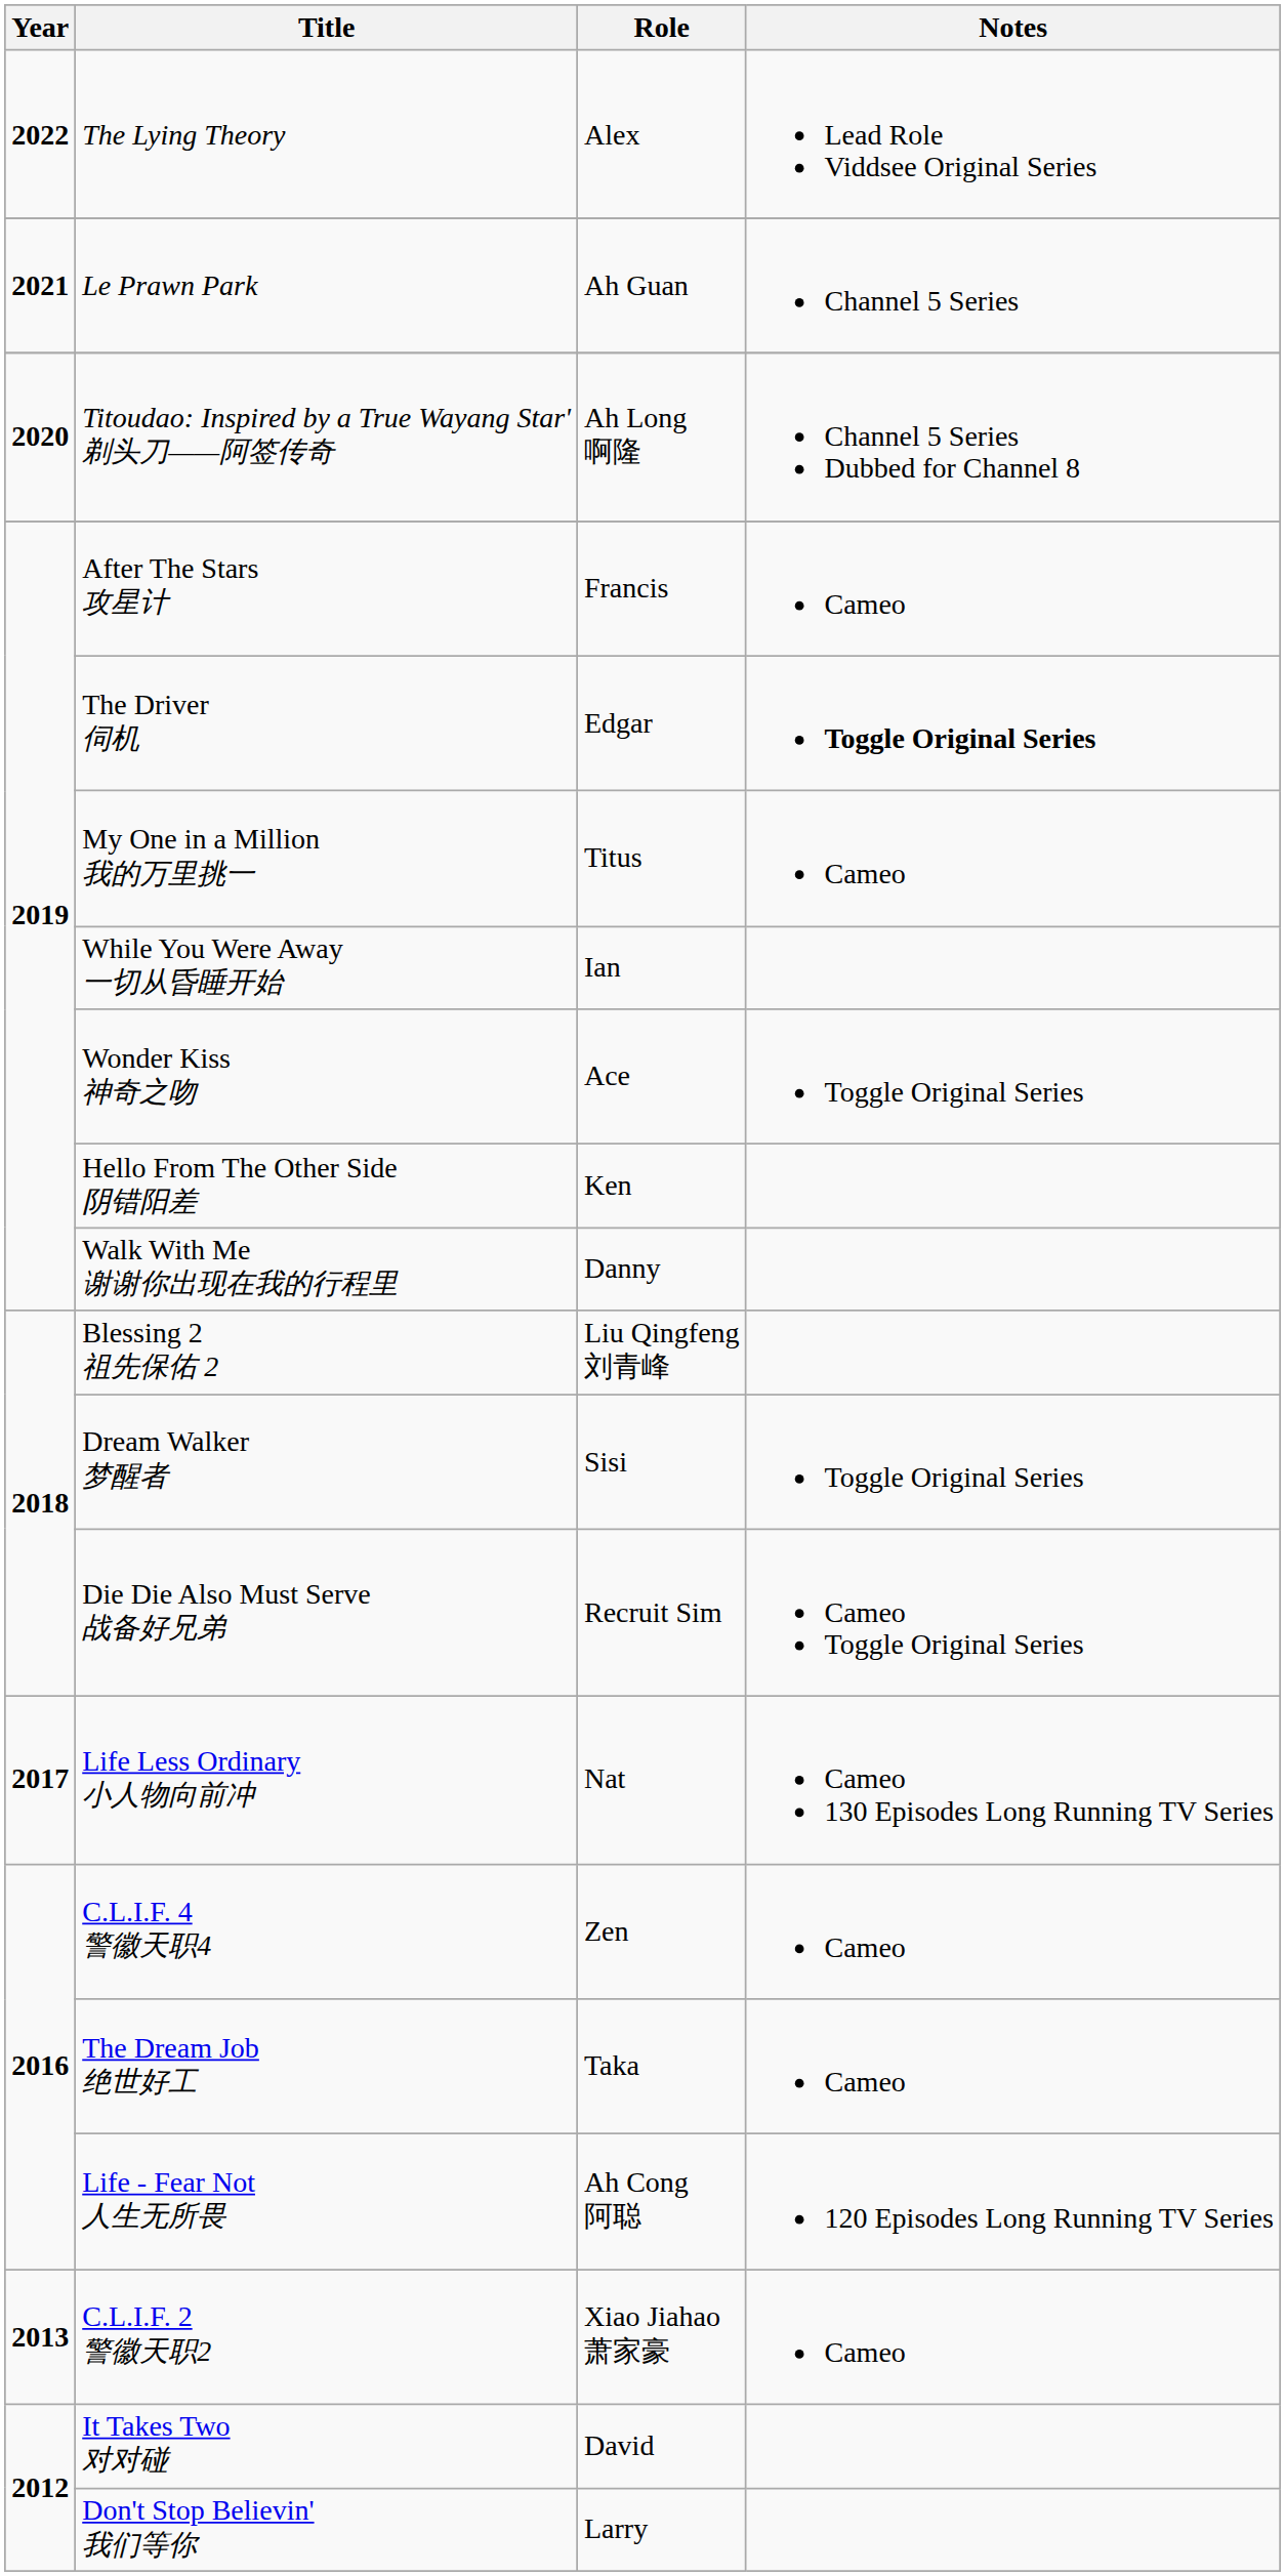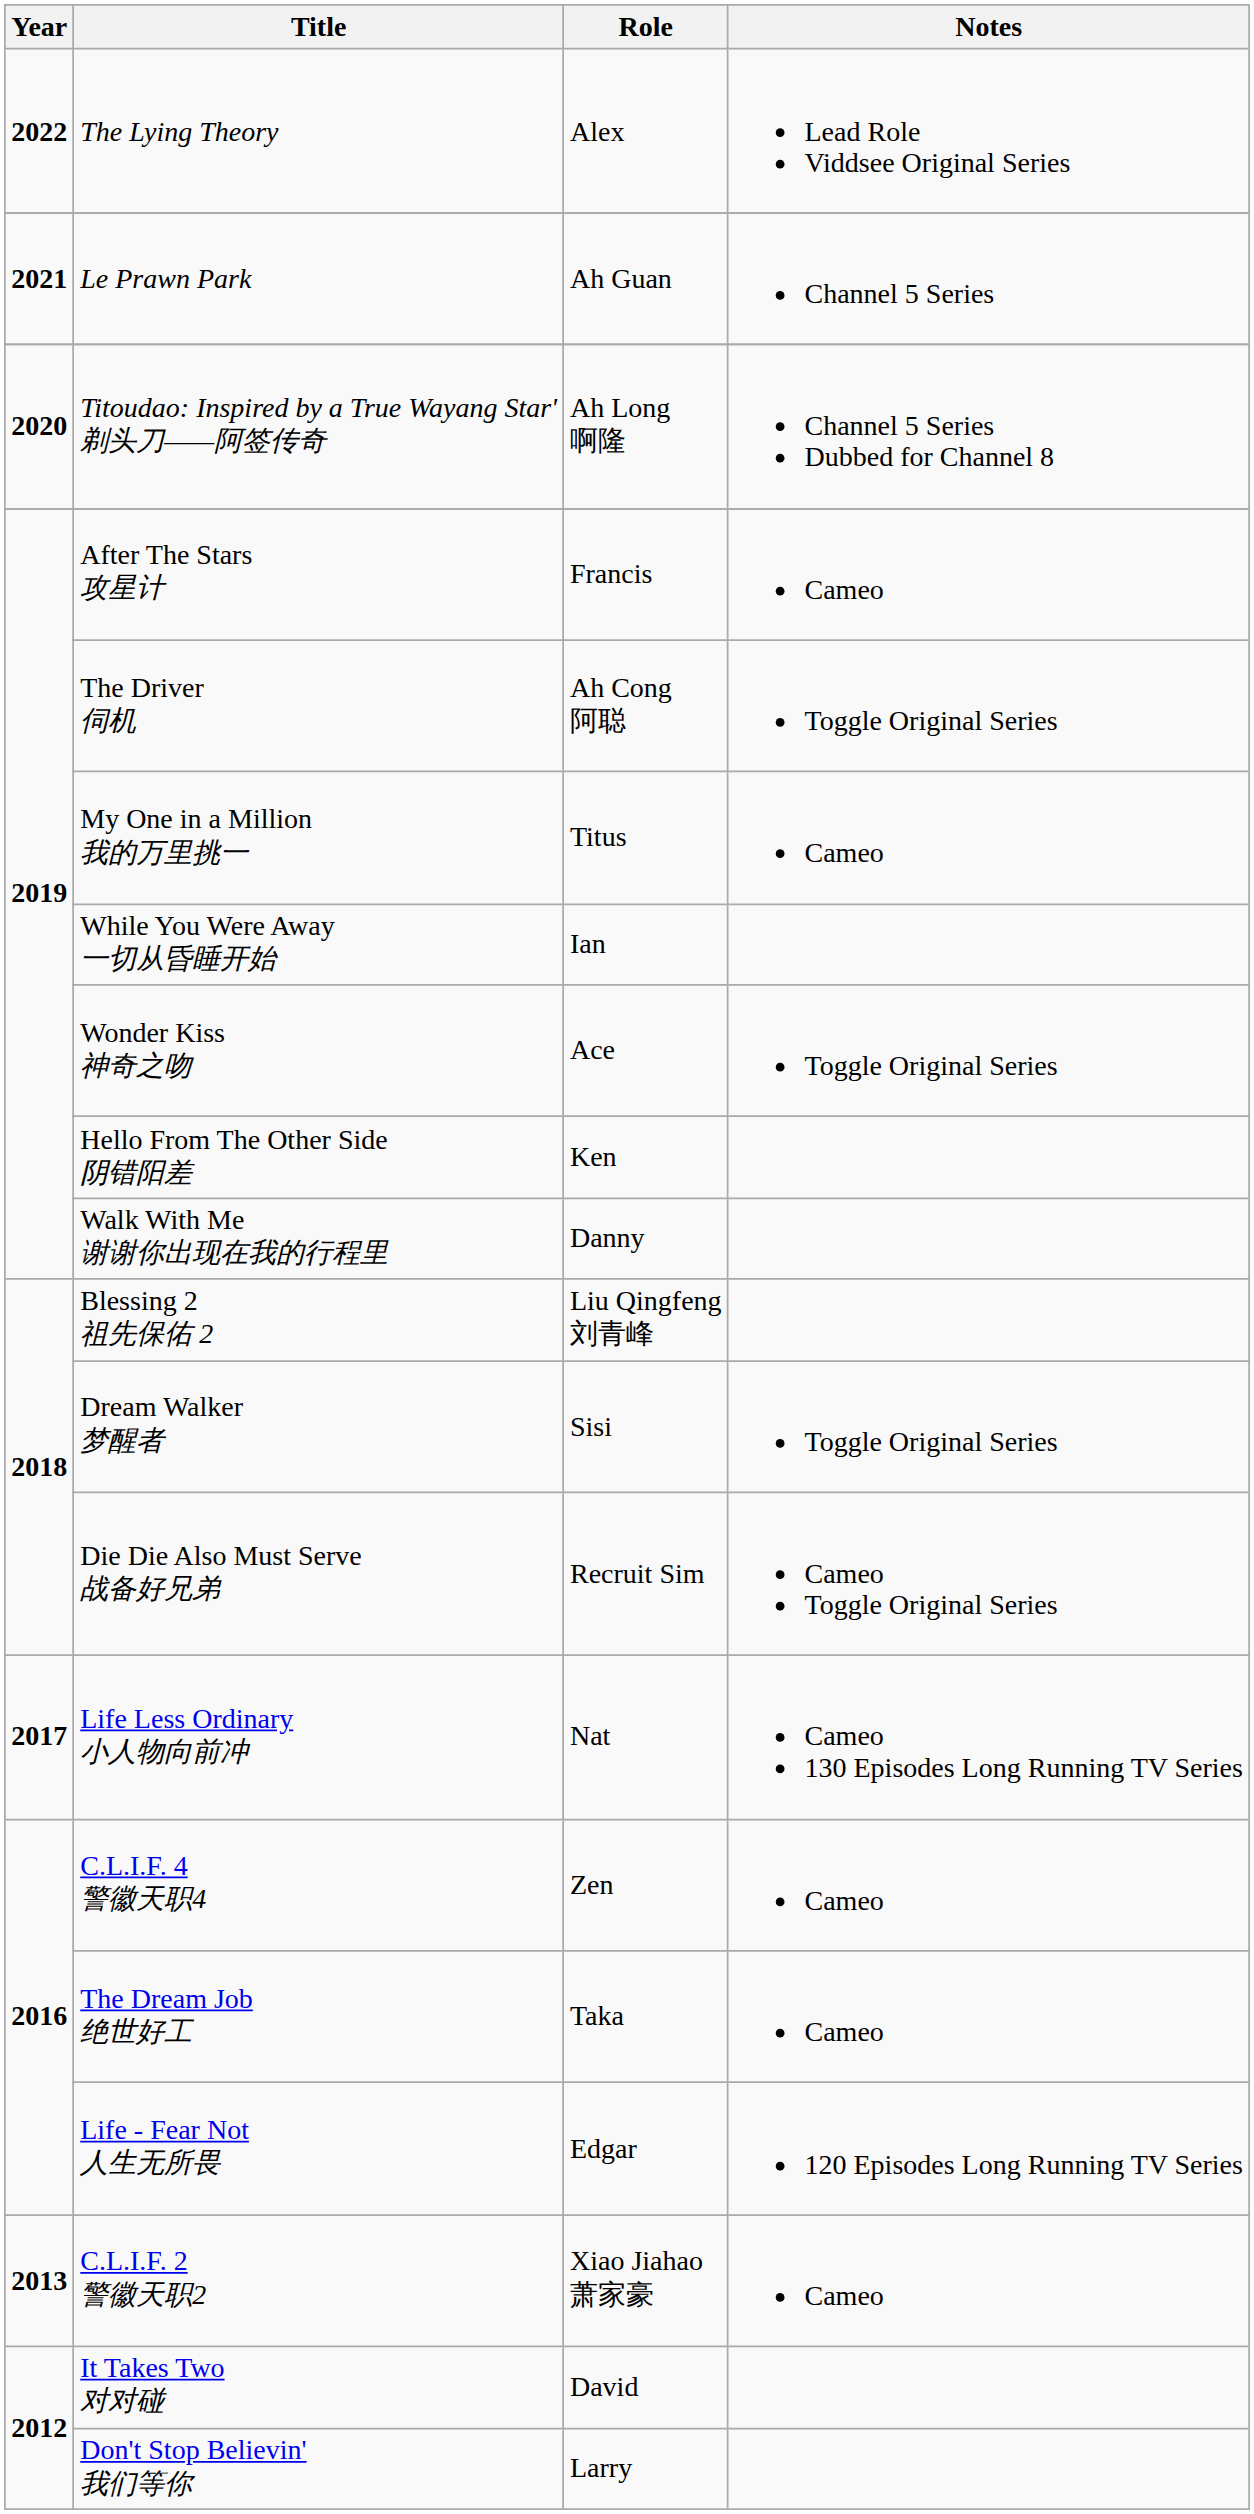 <table class="wikitable">
 <tr>
 <th>Year</th>
 <th>Title</th>
 <th>Role</th>
 <th>Notes</th>
 </tr>
 <tr>
 <td rowspan="1"><strong>2022</strong></td>
 <td><em>The Lying Theory</em></td>
 <td>Alex</td>
 <td><br><ul><li>Lead Role</li><li>Viddsee Original Series</li></ul></td>
 </tr>
 <tr>
 </tr>
 <tr>
 <td rowspan="1"><strong>2021</strong></td>
 <td><em>Le Prawn Park</em></td>
 <td>Ah Guan</td>
 <td><br><ul><li>Channel 5 Series</li></ul></td>
 </tr>
 <tr>
 </tr>
 <tr>
 <td rowspan="1"><strong>2020</strong></td>
 <td><em>Titoudao: Inspired by a True Wayang Star' <br> 剃头刀——阿签传奇</td>
 <td>Ah Long <br> 啊隆</td>
 <td><br><ul><li>Channel 5 Series</li><li>Dubbed for Channel 8</li></ul></td>
 </tr>
 <tr>
 </tr>
 <tr>
 <td rowspan="7"><strong>2019</strong></td>
 <td></em>After The Stars<em> <br> 攻星计</td>
 <td>Francis</td>
 <td><br><ul><li>Cameo</li></ul></td>
 </tr>
 <tr>
 <td></em>The Driver<em> <br> 伺机</td>
-<td>Edgar</td>
-<td><strong><br><ul><li>Toggle Original Series</li></ul></strong></td>
+<td>Ah Cong <br> 阿聪</td>
+<td><br><ul><li>Toggle Original Series</li></ul></td>
 </tr>
 <tr>
 <td></em>My One in a Million<em> <br> 我的万里挑一</td>
 <td>Titus</td>
 <td><br><ul><li>Cameo</li></ul></td>
 </tr>
 <tr>
 <td></em>While You Were Away<em> <br> 一切从昏睡开始</td>
 <td>Ian</td>
 <td></td>
 </tr>
 <tr>
 <td></em>Wonder Kiss<em> <br> 神奇之吻</td>
 <td>Ace</td>
 <td><br><ul><li>Toggle Original Series</li></ul></td>
 </tr>
 <tr>
 <td></em>Hello From The Other Side<em> <br> 阴错阳差</td>
 <td>Ken</td>
 <td></td>
 </tr>
 <tr>
 <td></em>Walk With Me<em> <br> 谢谢你出现在我的行程里</td>
 <td>Danny</td>
 <td></td>
 </tr>
 <tr>
 <td rowspan="3"><strong>2018</strong></td>
 <td></em>Blessing 2<em> <br> 祖先保佑 2</td>
 <td>Liu Qingfeng <br> 刘青峰</td>
 <td></td>
 </tr>
 <tr>
 <td></em>Dream Walker<em> <br> 梦醒者</td>
 <td>Sisi</td>
 <td><br><ul><li>Toggle Original Series</li></ul></td>
 </tr>
 <tr>
 <td></em>Die Die Also Must Serve<em> <br> 战备好兄弟</td>
 <td>Recruit Sim</td>
 <td><br><ul><li>Cameo</li><li>Toggle Original Series</li></ul></td>
 </tr>
 <tr>
 <td><strong>2017</strong></td>
 <td></em><a href='#'>Life Less Ordinary</a><em> <br> 小人物向前冲</td>
 <td>Nat</td>
 <td><br><ul><li>Cameo</li><li>130 Episodes Long Running TV Series</li></ul></td>
 </tr>
 <tr>
 <td rowspan="3"><strong>2016</strong></td>
 <td></em><a href='#'>C.L.I.F. 4</a><em> <br> 警徽天职4</td>
 <td>Zen</td>
 <td><br><ul><li>Cameo</li></ul></td>
 </tr>
 <tr>
 <td></em><a href='#'>The Dream Job</a><em> <br> 绝世好工</td>
 <td>Taka</td>
 <td><br><ul><li>Cameo</li></ul></td>
 </tr>
 <tr>
 <td></em><a href='#'>Life - Fear Not</a><em> <br> 人生无所畏</td>
-<td>Ah Cong <br> 阿聪</td>
+<td>Edgar</td>
 <td><br><ul><li>120 Episodes Long Running TV Series</li></ul></td>
 </tr>
 <tr>
 <td rowspan="1"><strong>2013</strong></td>
 <td></em><a href='#'>C.L.I.F. 2</a><em> <br> 警徽天职2</td>
 <td>Xiao Jiahao <br> 萧家豪</td>
 <td><br><ul><li>Cameo</li></ul></td>
 </tr>
 <tr>
 <td rowspan="2"><strong>2012</strong></td>
 <td></em><a href='#'>It Takes Two</a><em> <br> 对对碰</td>
 <td>David</td>
 <td></td>
 </tr>
 <tr>
 <td></em><a href='#'>Don't Stop Believin'</a><em> <br> 我们等你</td>
 <td>Larry</td>
 <td></td>
 </tr>
 </table>
